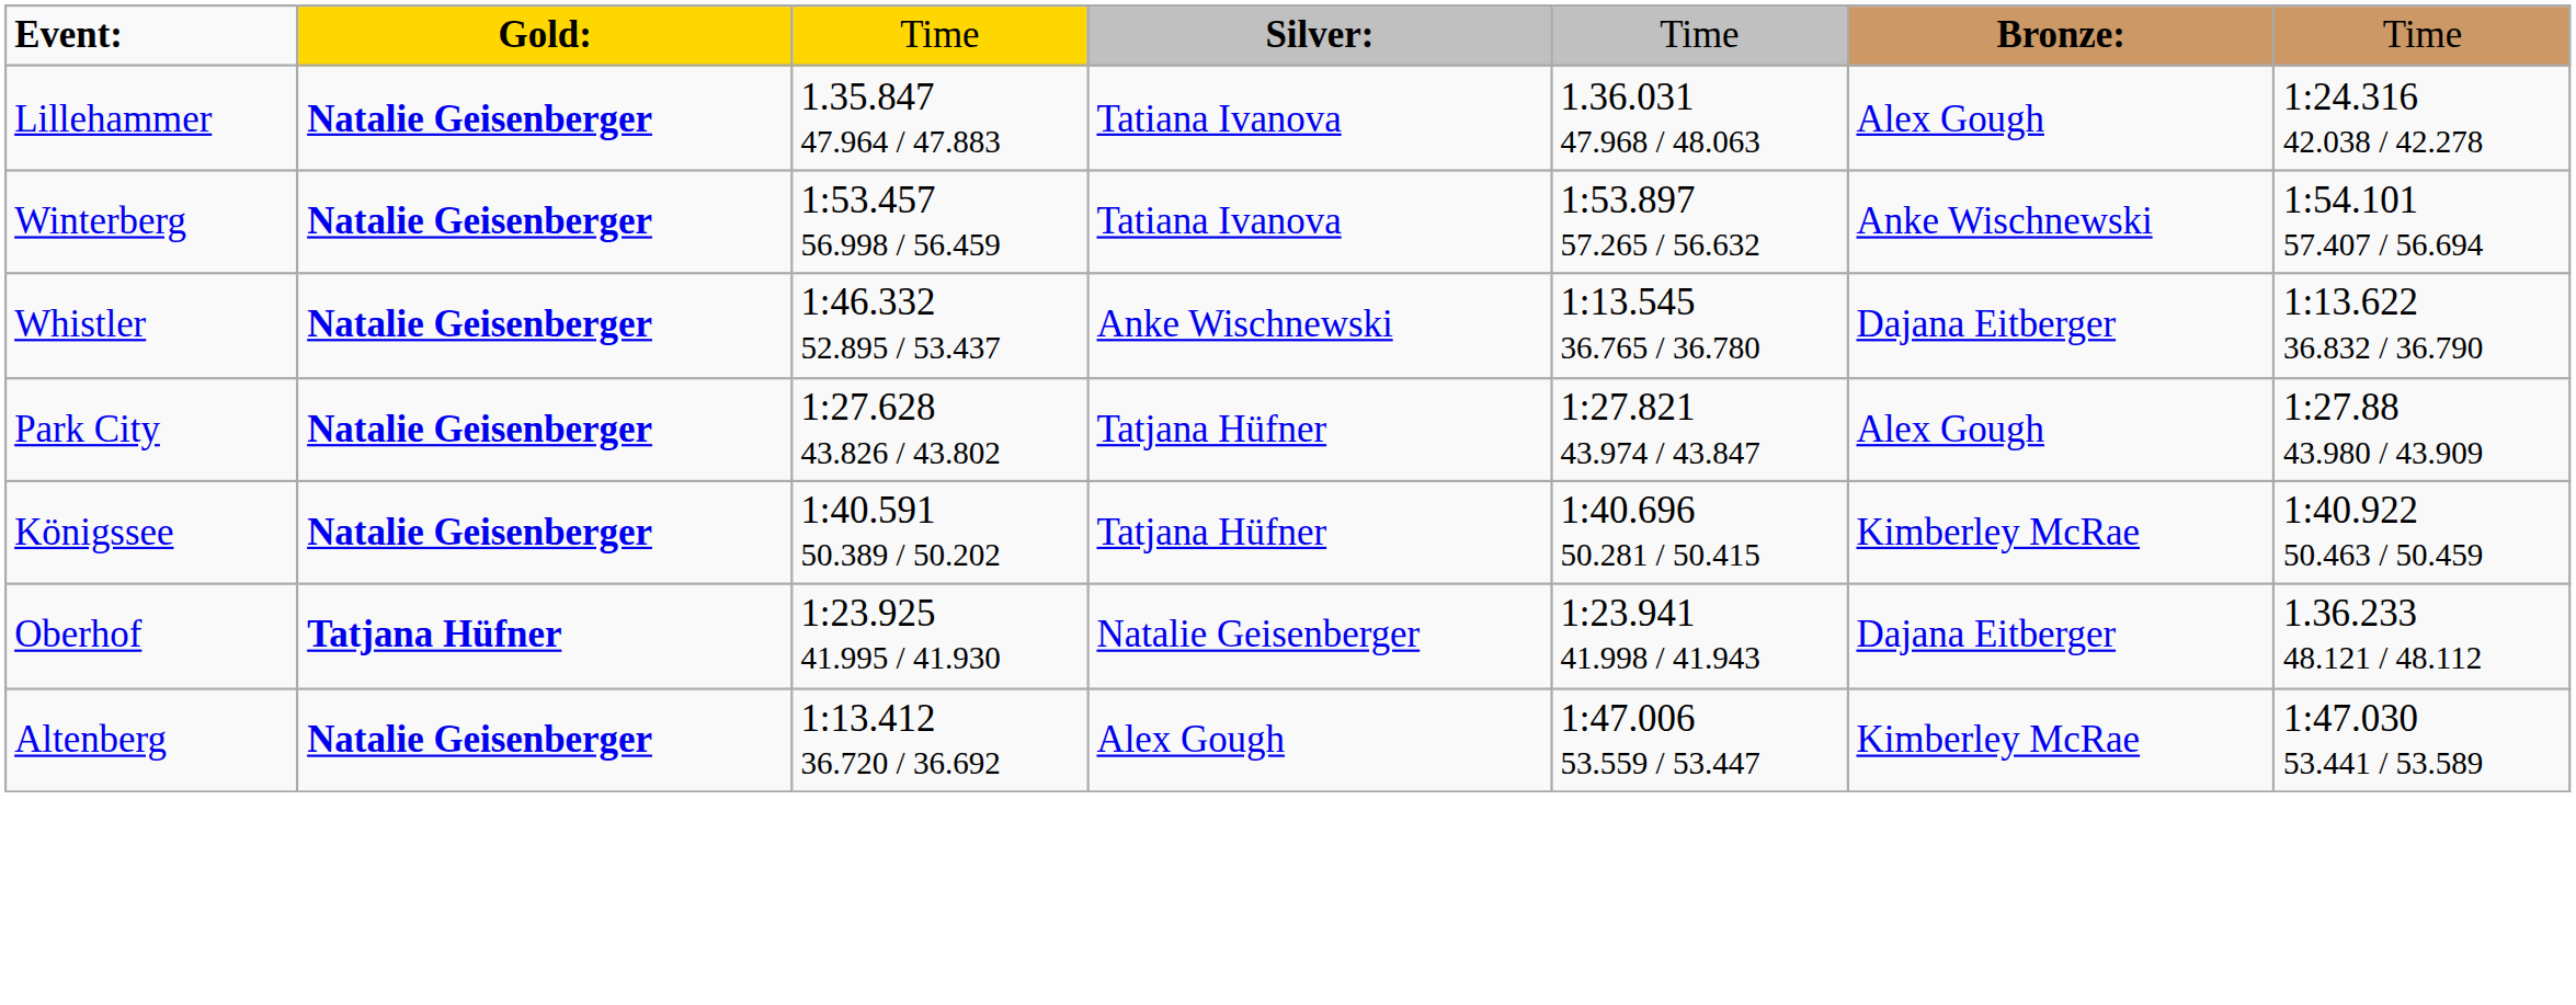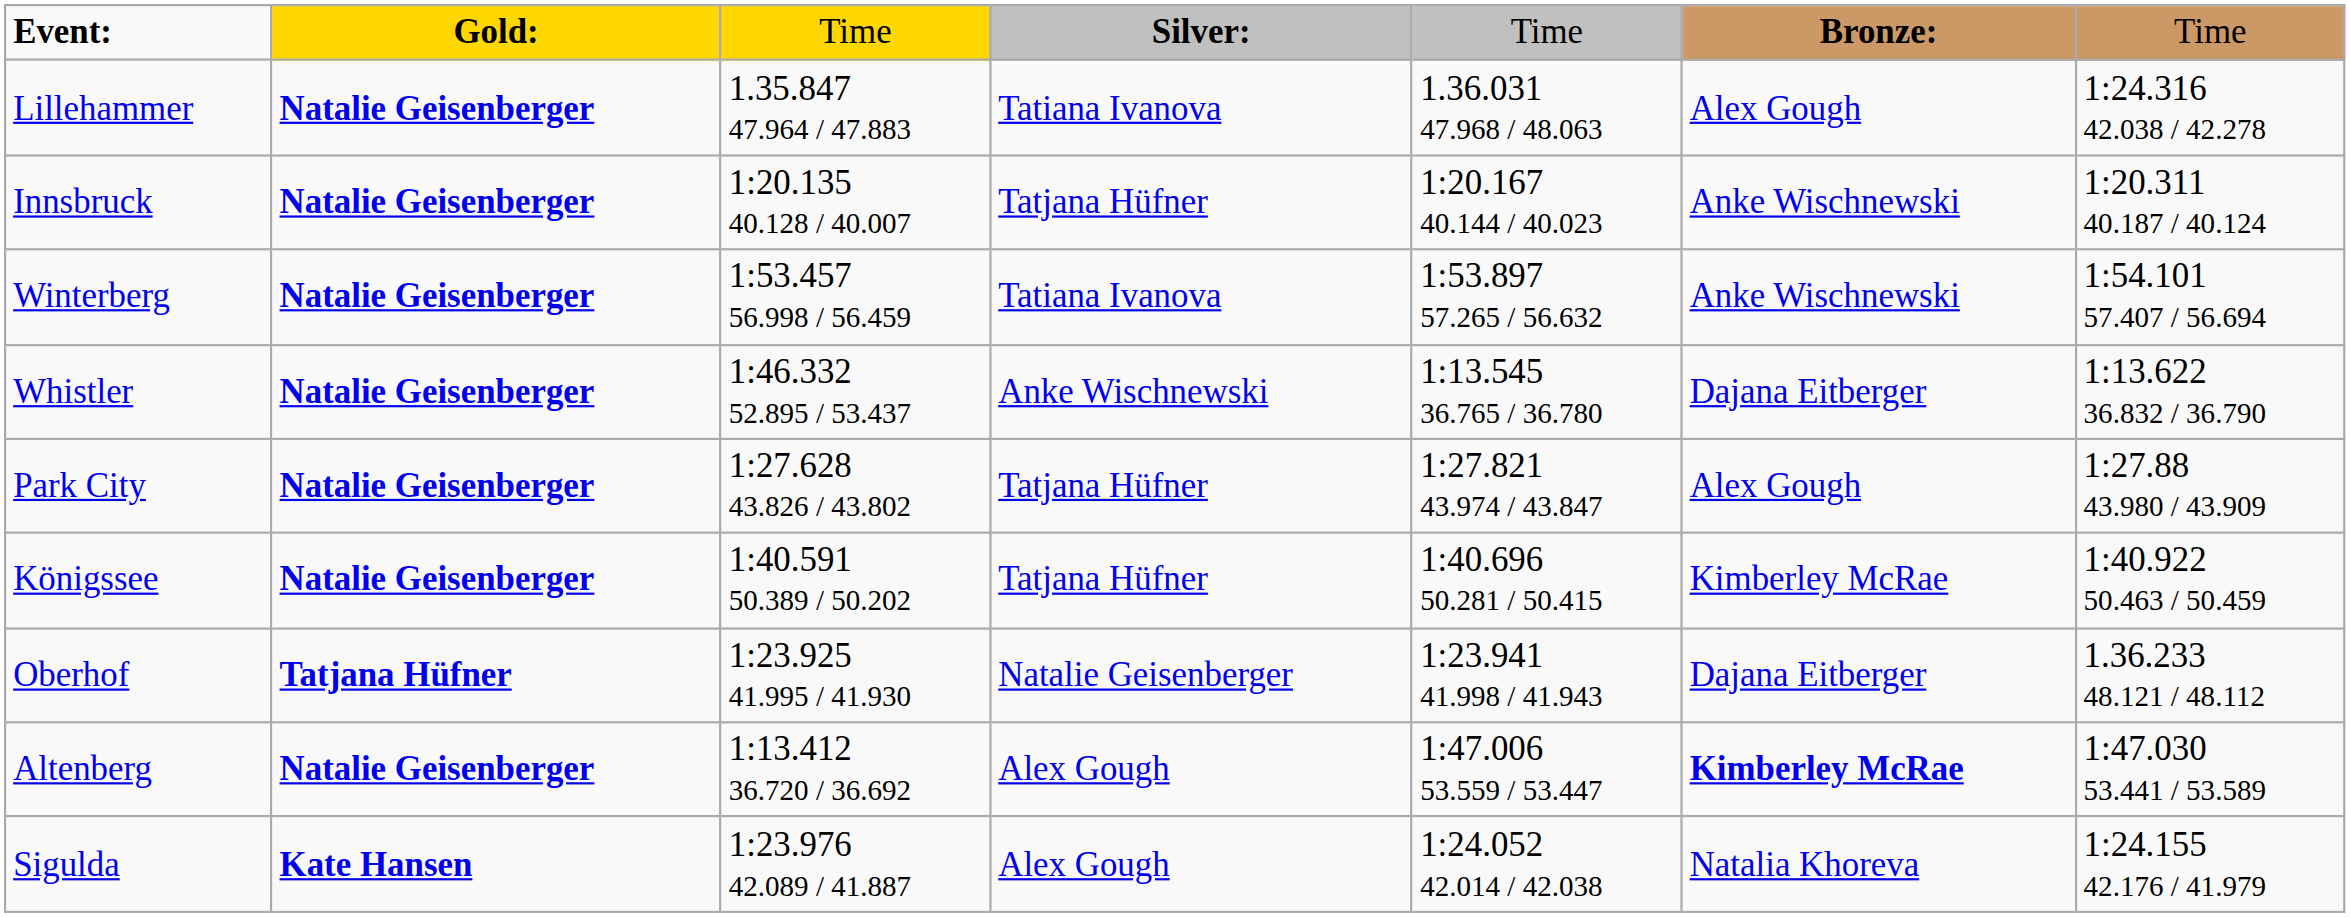 <table class="wikitable" style="width:85%;">
 <tr>
 <td><strong>Event:</strong></td>
 <td !  style="text-align:center; background:gold;"><strong>Gold:</strong></td>
 <td !  style="text-align:center; background:gold;">Time</td>
 <td !  style="text-align:center; background:silver;"><strong>Silver:</strong></td>
 <td !  style="text-align:center; background:silver;">Time</td>
 <td !  style="text-align:center; background:#c96;"><strong>Bronze:</strong></td>
 <td !  style="text-align:center; background:#c96;">Time</td>
 </tr>
 <tr>
 <td><a href='#'>Lillehammer</a></td>
 <td><strong><a href='#'>Natalie Geisenberger</a></strong><br><small></small></td>
 <td>1.35.847<br><small>47.964 / 47.883</small></td>
 <td><a href='#'>Tatiana Ivanova</a><br><small></small></td>
 <td>1.36.031<br><small>47.968 / 48.063</small></td>
 <td><a href='#'>Alex Gough</a><br><small></small></td>
 <td>1:24.316<br><small>42.038 / 42.278</small></td>
+</tr>
+<tr>
+<td><a href='#'>Innsbruck</a></td>
+<td><strong><a href='#'>Natalie Geisenberger</a></strong><br><small></small></td>
+<td>1:20.135<br><small>40.128 / 40.007</small></td>
+<td><a href='#'>Tatjana Hüfner</a><br><small></small></td>
+<td>1:20.167<br><small>40.144 / 40.023</small></td>
+<td><a href='#'>Anke Wischnewski</a><br><small></small></td>
+<td>1:20.311<br><small>40.187 / 40.124</small></td>
 </tr>
 <tr>
 <td><a href='#'>Winterberg</a></td>
 <td><strong><a href='#'>Natalie Geisenberger</a></strong><br><small></small></td>
 <td>1:53.457<br><small>56.998 / 56.459</small></td>
 <td><a href='#'>Tatiana Ivanova</a><br><small></small></td>
 <td>1:53.897<br><small>57.265 / 56.632</small></td>
 <td><a href='#'>Anke Wischnewski</a><br><small></small></td>
 <td>1:54.101<br><small>57.407 / 56.694</small></td>
 </tr>
 <tr>
 <td><a href='#'>Whistler</a></td>
 <td><strong><a href='#'>Natalie Geisenberger</a></strong><br><small></small></td>
 <td>1:46.332<br><small>52.895 / 53.437</small></td>
 <td><a href='#'>Anke Wischnewski</a><br><small></small></td>
 <td>1:13.545<br><small>36.765 / 36.780</small></td>
 <td><a href='#'>Dajana Eitberger</a><br><small></small></td>
 <td>1:13.622<br><small>36.832 / 36.790</small></td>
 </tr>
 <tr>
 <td><a href='#'>Park City</a></td>
 <td><strong><a href='#'>Natalie Geisenberger</a></strong><br><small></small></td>
 <td>1:27.628<br><small>43.826 / 43.802</small></td>
 <td><a href='#'>Tatjana Hüfner</a><br><small></small></td>
 <td>1:27.821<br><small>43.974 / 43.847</small></td>
 <td><a href='#'>Alex Gough</a><br><small></small></td>
 <td>1:27.88<br><small>43.980 / 43.909</small></td>
 </tr>
 <tr>
 <td><a href='#'>Königssee</a></td>
 <td><strong><a href='#'>Natalie Geisenberger</a></strong><br><small></small></td>
 <td>1:40.591<br><small>50.389 / 50.202</small></td>
 <td><a href='#'>Tatjana Hüfner</a><br><small></small></td>
 <td>1:40.696<br><small>50.281 / 50.415</small></td>
 <td><a href='#'>Kimberley McRae</a><br><small></small></td>
 <td>1:40.922<br><small>50.463 / 50.459</small></td>
 </tr>
 <tr>
 <td><a href='#'>Oberhof</a></td>
 <td><strong><a href='#'>Tatjana Hüfner</a></strong><br><small></small></td>
 <td>1:23.925<br><small>41.995 / 41.930</small></td>
 <td><a href='#'>Natalie Geisenberger</a><br><small></small></td>
 <td>1:23.941<br><small>41.998 / 41.943</small></td>
 <td><a href='#'>Dajana Eitberger</a><br><small></small></td>
 <td>1.36.233<br><small>48.121 / 48.112</small></td>
 </tr>
 <tr>
 <td><a href='#'>Altenberg</a></td>
 <td><strong><a href='#'>Natalie Geisenberger</a></strong><br><small></small></td>
 <td>1:13.412<br><small>36.720 / 36.692</small></td>
 <td><a href='#'>Alex Gough</a><br><small></small></td>
 <td>1:47.006<br><small>53.559 / 53.447</small></td>
-<td><a href='#'>Kimberley McRae</a><br><small></small></td>
+<td><strong><a href='#'>Kimberley McRae</a><br><small></small></strong></td>
 <td>1:47.030<br><small>53.441 / 53.589</small></td>
 </tr>
+<tr>
+<td><a href='#'>Sigulda</a></td>
+<td><strong><a href='#'>Kate Hansen</a></strong><br><small></small></td>
+<td>1:23.976<br><small>42.089 / 41.887</small></td>
+<td><a href='#'>Alex Gough</a><br><small></small></td>
+<td>1:24.052<br><small>42.014 / 42.038</small></td>
+<td><a href='#'>Natalia Khoreva</a><br><small></small></td>
+<td>1:24.155<br><small>42.176 / 41.979</small></td>
+</tr>
 </table>
